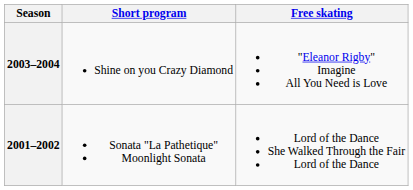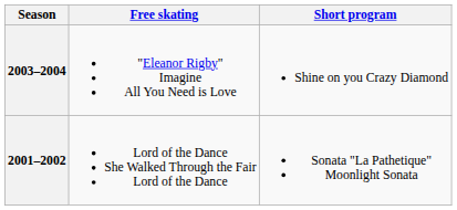 <table class=wikitable style=text-align:center>
 <tr>
 <th>Season</th>
+<th><a href='#'>Free skating</a></th>
 <th><a href='#'>Short program</a></th>
-<th><a href='#'>Free skating</a></th>
 </tr>
 <tr>
 <th>2003–2004 <br> </th>
+<td><br><ul><li>"<a href='#'>Eleanor Rigby</a>" <br></li><li>Imagine <br></li><li>All You Need is Love <br></li></ul></td>
 <td><br><ul><li>Shine on you Crazy Diamond <br></li></ul></td>
-<td><br><ul><li>"<a href='#'>Eleanor Rigby</a>" <br></li><li>Imagine <br></li><li>All You Need is Love <br></li></ul></td>
 </tr>
 <tr>
 <th>2001–2002 <br> </th>
+<td><br><ul><li>Lord of the Dance <br></li><li>She Walked Through the Fair <br></li><li>Lord of the Dance <br></li></ul></td>
 <td><br><ul><li>Sonata "La Pathetique" <br></li><li>Moonlight Sonata <br></li></ul></td>
-<td><br><ul><li>Lord of the Dance <br></li><li>She Walked Through the Fair <br></li><li>Lord of the Dance <br></li></ul></td>
 </tr>
 </table>
